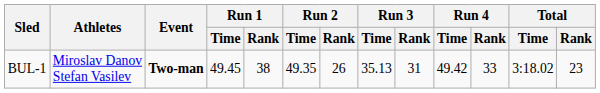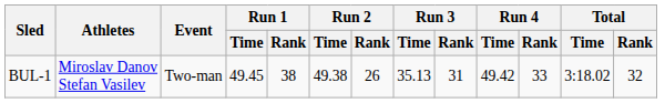 <table class="wikitable" border="1" style="font-size:90%">
 <tr>
 <th rowspan="2">Sled</th>
 <th rowspan="2">Athletes</th>
 <th rowspan="2">Event</th>
 <th colspan="2">Run 1</th>
 <th colspan="2">Run 2</th>
 <th colspan="2">Run 3</th>
 <th colspan="2">Run 4</th>
 <th colspan="2">Total</th>
 </tr>
 <tr>
 <th>Time</th>
 <th>Rank</th>
 <th>Time</th>
 <th>Rank</th>
 <th>Time</th>
 <th>Rank</th>
 <th>Time</th>
 <th>Rank</th>
 <th>Time</th>
 <th>Rank</th>
 </tr>
 <tr>
 <td align="center">BUL-1</td>
 <td><a href='#'>Miroslav Danov</a><br><a href='#'>Stefan Vasilev</a></td>
-<td><strong>Two-man</strong></td>
+<td>Two-man</td>
 <td align="center">49.45</td>
 <td align="center">38</td>
-<td align="center">49.35</td>
+<td align="center">49.38</td>
 <td align="center">26</td>
 <td align="center">35.13</td>
 <td align="center">31</td>
 <td align="center">49.42</td>
 <td align="center">33</td>
 <td align="center">3:18.02</td>
-<td align="center">23</td>
+<td align="center">32</td>
 </tr>
 </table>
